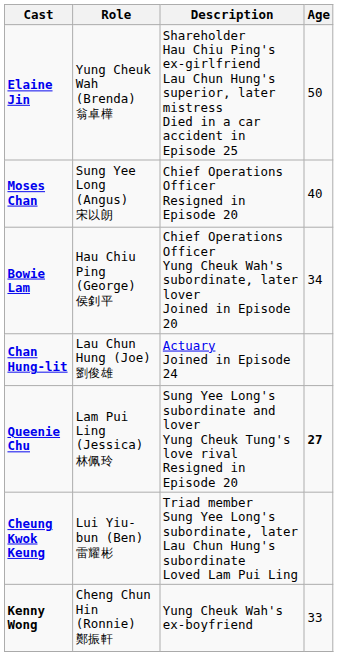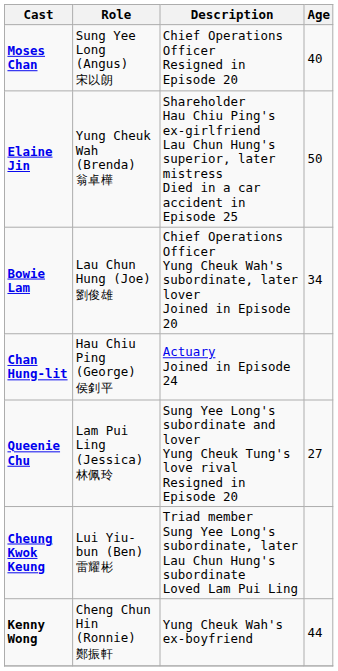 <table class="wikitable" width="55%">
 <tr>
 <th>Cast</th>
 <th>Role</th>
 <th>Description</th>
 <th>Age</th>
 </tr>
 <tr>
+<td><strong><a href='#'>Moses Chan</a></strong></td>
+<td>Sung Yee Long (Angus)<br>宋以朗</td>
+<td>Chief Operations Officer<br>Resigned in Episode 20</td>
+<td>40</td>
+</tr>
+<tr>
 <td><strong><a href='#'>Elaine Jin</a></strong></td>
 <td>Yung Cheuk Wah (Brenda)<br>翁卓樺</td>
 <td>Shareholder<br>Hau Chiu Ping's ex-girlfriend<br>Lau Chun Hung's superior, later mistress<br>Died in a car accident in Episode 25</td>
 <td>50</td>
 </tr>
 <tr>
-<td><strong><a href='#'>Moses Chan</a></strong></td>
-<td>Sung Yee Long (Angus)<br>宋以朗</td>
-<td>Chief Operations Officer<br>Resigned in Episode 20</td>
-<td>40</td>
-</tr>
-<tr>
 <td><strong><a href='#'>Bowie Lam</a></strong></td>
-<td>Hau Chiu Ping (George)<br>侯釗平</td>
+<td>Lau Chun Hung (Joe)<br>劉俊雄</td>
 <td>Chief Operations Officer<br>Yung Cheuk Wah's subordinate, later lover<br>Joined in Episode 20</td>
 <td>34</td>
 </tr>
 <tr>
 <td><strong><a href='#'>Chan Hung-lit</a></strong></td>
-<td>Lau Chun Hung (Joe)<br>劉俊雄</td>
+<td>Hau Chiu Ping (George)<br>侯釗平</td>
 <td><a href='#'>Actuary</a><br>Joined in Episode 24</td>
 <td></td>
 </tr>
 <tr>
 <td><strong><a href='#'>Queenie Chu</a></strong></td>
 <td>Lam Pui Ling (Jessica)<br>林佩玲</td>
 <td>Sung Yee Long's subordinate and lover<br>Yung Cheuk Tung's love rival<br>Resigned in Episode 20</td>
-<td><strong>27</strong></td>
+<td>27</td>
 </tr>
 <tr>
 <td><strong><a href='#'>Cheung Kwok Keung</a></strong></td>
 <td>Lui Yiu-bun (Ben)<br>雷耀彬</td>
 <td>Triad member<br>Sung Yee Long's subordinate, later Lau Chun Hung's subordinate<br>Loved Lam Pui Ling</td>
 <td></td>
 </tr>
 <tr>
 <td><strong>Kenny Wong</strong></td>
 <td>Cheng Chun Hin (Ronnie)<br>鄭振軒</td>
 <td>Yung Cheuk Wah's ex-boyfriend</td>
-<td>33</td>
+<td>44</td>
 </tr>
 <tr>
 </tr>
 </table>
